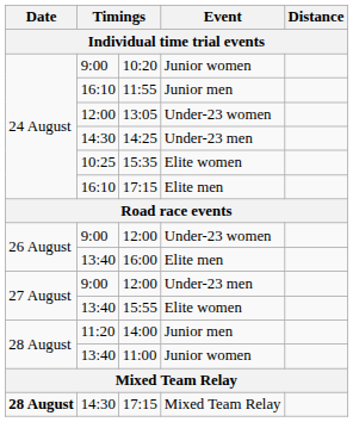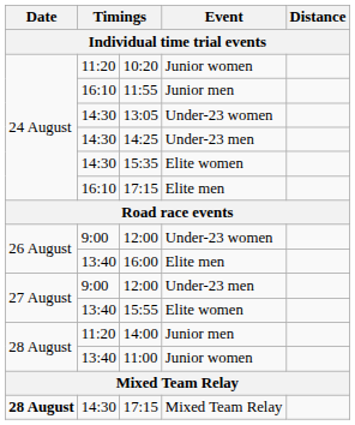 <table class="wikitable">
 <tr>
 <th>Date</th>
 <th colspan=2>Timings</th>
 <th>Event</th>
 <th>Distance</th>
 </tr>
 <tr>
 <th colspan=5>Individual time trial events</th>
 </tr>
 <tr>
 <td rowspan=6>24 August</td>
-<td>9:00</td>
+<td>11:20</td>
 <td>10:20</td>
 <td>Junior women</td>
 <td></td>
 </tr>
 <tr>
 <td>16:10</td>
 <td>11:55</td>
 <td>Junior men</td>
 <td></td>
 </tr>
 <tr>
-<td>12:00</td>
+<td>14:30</td>
 <td>13:05</td>
 <td>Under-23 women</td>
 <td></td>
 </tr>
 <tr>
 <td>14:30</td>
 <td>14:25</td>
 <td>Under-23 men</td>
 <td></td>
 </tr>
 <tr>
-<td>10:25</td>
+<td>14:30</td>
 <td>15:35</td>
 <td>Elite women</td>
 <td></td>
 </tr>
 <tr>
 <td>16:10</td>
 <td>17:15</td>
 <td>Elite men</td>
 <td></td>
 </tr>
 <tr>
 <th colspan=5>Road race events</th>
 </tr>
 <tr>
 <td rowspan=2>26 August</td>
 <td>9:00</td>
 <td>12:00</td>
 <td>Under-23 women</td>
 <td></td>
 </tr>
 <tr>
 <td>13:40</td>
 <td>16:00</td>
 <td>Elite men</td>
 <td></td>
 </tr>
 <tr>
 <td rowspan=2>27 August</td>
 <td>9:00</td>
 <td>12:00</td>
 <td>Under-23 men</td>
 <td></td>
 </tr>
 <tr>
 <td>13:40</td>
 <td>15:55</td>
 <td>Elite women</td>
 <td></td>
 </tr>
 <tr>
 <td rowspan=2>28 August</td>
 <td>11:20</td>
 <td>14:00</td>
 <td>Junior men</td>
 <td></td>
 </tr>
 <tr>
 <td>13:40</td>
 <td>11:00</td>
 <td>Junior women</td>
 <td></td>
 </tr>
 <tr>
 <th colspan=5>Mixed Team Relay</th>
 </tr>
 <tr>
 <td><strong>28 August</strong></td>
 <td>14:30</td>
 <td>17:15</td>
 <td>Mixed Team Relay</td>
 <td></td>
 </tr>
 </table>
